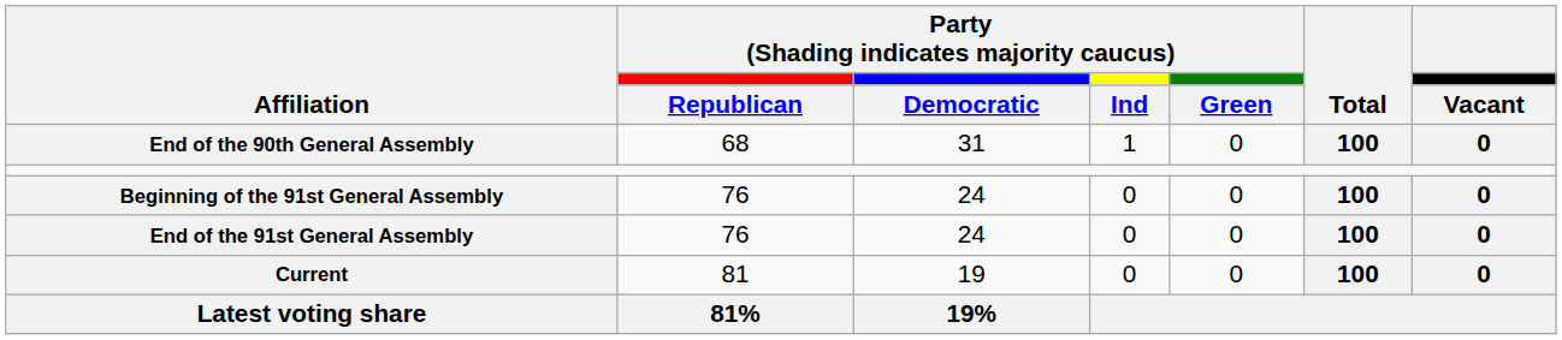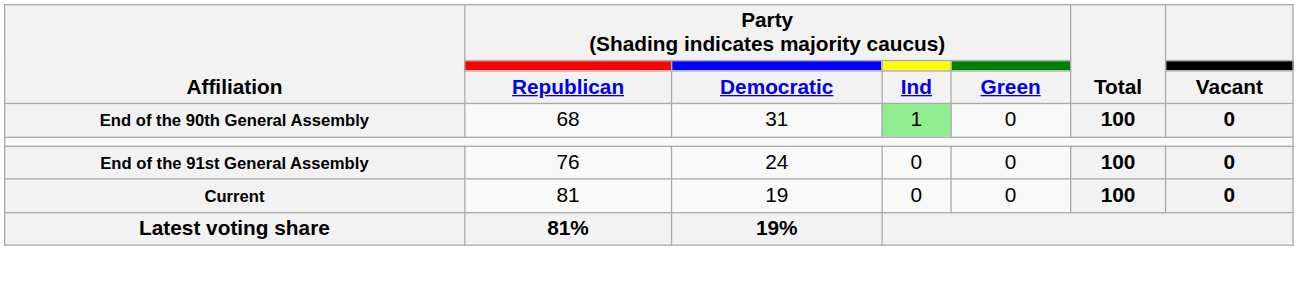 <table class=wikitable style="text-align:center; width:50%">
 <tr valign=bottom>
 <th rowspan=3>Affiliation</th>
 <th colspan=4>Party <div>(Shading indicates majority caucus)</div></th>
 <th rowspan=3>Total</th>
 <th></th>
 </tr>
 <tr style="height:5px">
 <td style="background: red"></td>
 <td style="background: blue"></td>
 <td style="background: yellow"></td>
 <td style="background: green"></td>
 <td style="background: black"></td>
 </tr>
 <tr>
 <th><a href='#'>Republican</a></th>
 <th><a href='#'>Democratic</a></th>
 <th><a href='#'>Ind</a></th>
 <th><a href='#'>Green</a></th>
 <th>Vacant</th>
 </tr>
 <tr>
 <th nowrap style="font-size:80%">End of the 90th General Assembly</th>
 <td>68</td>
 <td>31</td>
-<td>1</td>
+<td style="background: lightgreen;">1</td>
 <td>0</td>
 <th>100</th>
 <th>0</th>
 </tr>
 <tr>
 <td colspan=7></td>
-</tr>
-<tr>
-<th nowrap style="font-size:80%">Beginning of the 91st General Assembly</th>
-<td>76</td>
-<td>24</td>
-<td>0</td>
-<td>0</td>
-<th>100</th>
-<th>0</th>
 </tr>
 <tr>
 <th nowrap style="font-size:80%">End of the 91st General Assembly</th>
 <td>76</td>
 <td>24</td>
 <td>0</td>
 <td>0</td>
 <th>100</th>
 <th>0</th>
 </tr>
 <tr>
 <th nowrap style="font-size:80%">Current</th>
 <td>81</td>
 <td>19</td>
 <td>0</td>
 <td>0</td>
 <th>100</th>
 <th>0</th>
 </tr>
 <tr>
 <th>Latest voting share</th>
 <th>81%</th>
 <th>19%</th>
 <th colspan=4></th>
 </tr>
 </table>
